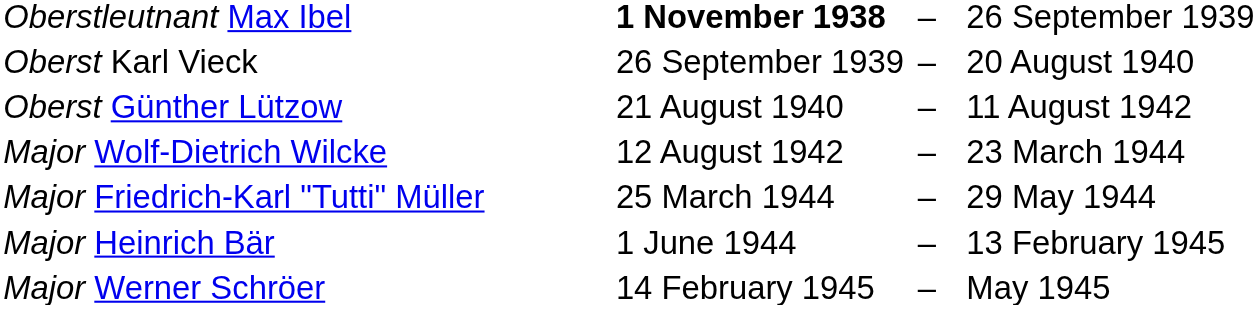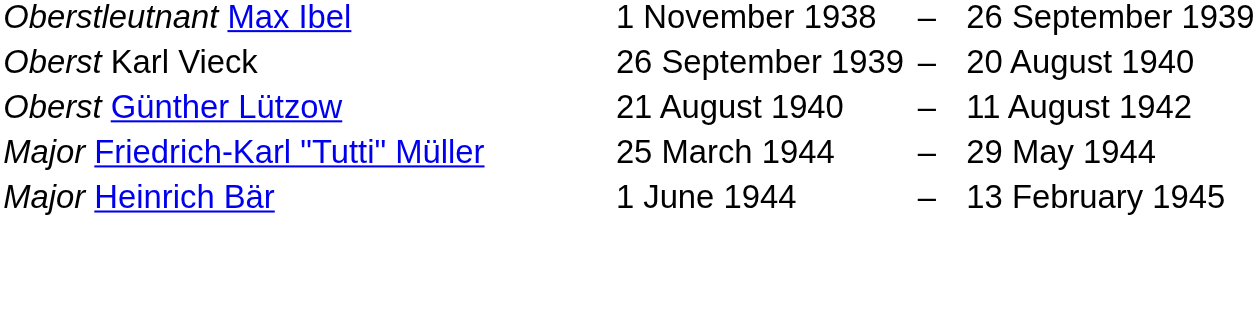 <table>
 <tr>
 <th style="width: 300px;"></th>
 <th style="width: 145px;"></th>
 <th style="width: 20px;"></th>
 <th style="width: 150px;"></th>
 </tr>
 <tr>
 <td><em>Oberstleutnant</em> <a href='#'>Max Ibel</a></td>
-<td><strong>1 November 1938</strong></td>
+<td>1 November 1938</td>
 <td>–</td>
 <td>26 September 1939</td>
 </tr>
 <tr>
 <td><em>Oberst</em> Karl Vieck</td>
 <td>26 September 1939</td>
 <td>–</td>
 <td>20 August 1940</td>
 </tr>
 <tr>
 <td><em>Oberst</em> <a href='#'>Günther Lützow</a></td>
 <td>21 August 1940</td>
 <td>–</td>
 <td>11 August 1942</td>
 </tr>
 <tr>
-<td><em>Major</em> <a href='#'>Wolf-Dietrich Wilcke</a></td>
-<td>12 August 1942</td>
-<td>–</td>
-<td>23 March 1944</td>
-</tr>
-<tr>
 <td><em>Major</em> <a href='#'>Friedrich-Karl "Tutti" Müller</a></td>
 <td>25 March 1944</td>
 <td>–</td>
 <td>29 May 1944</td>
 </tr>
 <tr>
 <td><em>Major</em> <a href='#'>Heinrich Bär</a></td>
 <td>1 June 1944</td>
 <td>–</td>
 <td>13 February 1945</td>
 </tr>
-<tr>
-<td><em>Major</em> <a href='#'>Werner Schröer</a></td>
-<td>14 February 1945</td>
-<td>–</td>
-<td>May 1945</td>
-</tr>
 </table>
